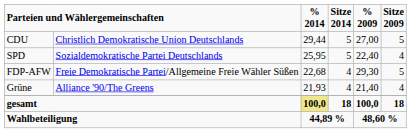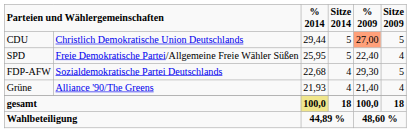 <table class="wikitable">
 <tr class="hintergrundfarbe5">
 <td colspan="2"><strong>Parteien und Wählergemeinschaften</strong></td>
 <td align="center"><strong>%<br>2014</strong></td>
 <td align="center"><strong>Sitze<br>2014</strong></td>
 <td align="center"><strong>%<br>2009</strong></td>
 <td align="Center"><strong>Sitze<br>2009</strong><br></td>
 </tr>
 <tr --->
 <td>CDU</td>
 <td><a href='#'>Christlich Demokratische Union Deutschlands</a></td>
 <td align="right">29,44</td>
 <td align="right">5</td>
-<td align="right">27,00</td>
+<td align="right" style="background: lightsalmon;">27,00</td>
 <td align="right">5</td>
 </tr>
 <tr>
 <td>SPD</td>
-<td><a href='#'>Sozialdemokratische Partei Deutschlands</a></td>
+<td><a href='#'>Freie Demokratische Partei</a>/Allgemeine Freie Wähler Süßen</td>
 <td align="right">25,95</td>
 <td align="right">5</td>
 <td align="right">22,40</td>
 <td align="right">4</td>
 </tr>
 <tr>
 <td>FDP-AFW</td>
-<td><a href='#'>Freie Demokratische Partei</a>/Allgemeine Freie Wähler Süßen</td>
+<td><a href='#'>Sozialdemokratische Partei Deutschlands</a></td>
 <td align="right">22,68</td>
 <td align="right">4</td>
 <td align="right">29,30</td>
 <td align="right">5</td>
 </tr>
 <tr>
 <td>Grüne</td>
 <td><a href='#'>Alliance '90/The Greens</a></td>
 <td align="right">21,93</td>
 <td align="right">4</td>
 <td align="right">21,40</td>
 <td align="right">4</td>
 </tr>
 <tr>
 </tr>
 <tr class="hintergrundfarbe5">
 <td colspan="2"><strong>gesamt</strong></td>
 <td align="right" style="background: khaki;"><strong>100,0</strong></td>
 <td align="right"><strong>18</strong></td>
 <td align="right"><strong>100,0</strong></td>
 <td align="right"><strong>18</strong></td>
 </tr>
 <tr class="hintergrundfarbe5">
 <td colspan="2"><strong>Wahlbeteiligung</strong></td>
 <td colspan="2" align="center"><strong>44,89 %</strong></td>
 <td colspan="2" align="center"><strong>48,60 %</strong></td>
 </tr>
 </table>
